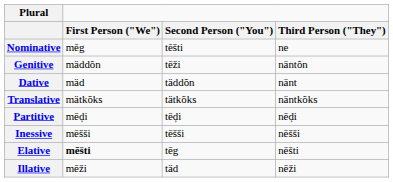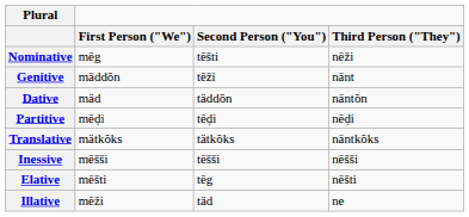 <table class=wikitable>
 <tr>
 <th>Plural</th>
 </tr>
 <tr>
 <th></th>
 <th>First Person ("We")</th>
 <th>Second Person ("You")</th>
 <th>Third Person ("They")</th>
 </tr>
 <tr>
 <th><a href='#'>Nominative</a></th>
 <td>mēg</td>
 <td>tēšti</td>
-<td>ne</td>
+<td>nēži</td>
 </tr>
 <tr>
 <th><a href='#'>Genitive</a></th>
 <td>mäddõn</td>
 <td>tēži</td>
-<td>näntõn</td>
+<td>nänt</td>
 </tr>
 <tr>
 <th><a href='#'>Dative</a></th>
 <td>mäd</td>
 <td>täddõn</td>
-<td>nänt</td>
+<td>näntõn</td>
+</tr>
+<tr>
+<th><a href='#'>Partitive</a></th>
+<td>mēḑi</td>
+<td>tēḑi</td>
+<td>nēḑi</td>
 </tr>
 <tr>
 <th><a href='#'>Translative</a></th>
 <td>mätkõks</td>
 <td>tätkõks</td>
 <td>näntkõks</td>
-</tr>
-<tr>
-<th><a href='#'>Partitive</a></th>
-<td>mēḑi</td>
-<td>tēḑi</td>
-<td>nēḑi</td>
 </tr>
 <tr>
 <th><a href='#'>Inessive</a></th>
 <td>mēšši</td>
 <td>tēšši</td>
 <td>nēšši</td>
 </tr>
 <tr>
 <th><a href='#'>Elative</a></th>
-<td><strong>mēšti</strong></td>
+<td>mēšti</td>
 <td>tēg</td>
 <td>nēšti</td>
 </tr>
 <tr>
 <th><a href='#'>Illative</a></th>
 <td>mēži</td>
 <td>täd</td>
-<td>nēži</td>
+<td>ne</td>
 </tr>
 </table>
